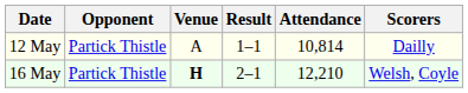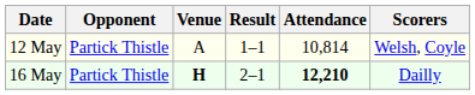 <table class="wikitable sortable" style="font-size:95%; text-align:center">
 <tr>
 <th>Date</th>
 <th>Opponent</th>
 <th>Venue</th>
 <th>Result</th>
 <th>Attendance</th>
 <th>Scorers</th>
 </tr>
 <tr style="background:#ffe;">
 <td>12 May</td>
 <td><a href='#'>Partick Thistle</a></td>
 <td>A</td>
 <td>1–1</td>
 <td>10,814</td>
-<td><a href='#'>Dailly</a></td>
+<td> <a href='#'>Welsh</a>, <a href='#'>Coyle</a></td>
 </tr>
 <tr style="background:#efe;">
 <td>16 May</td>
 <td><a href='#'>Partick Thistle</a></td>
 <td><strong>H</strong></td>
 <td>2–1</td>
-<td>12,210</td>
-<td> <a href='#'>Welsh</a>, <a href='#'>Coyle</a></td>
+<td><strong>12,210</strong></td>
+<td><a href='#'>Dailly</a></td>
 </tr>
 </table>
